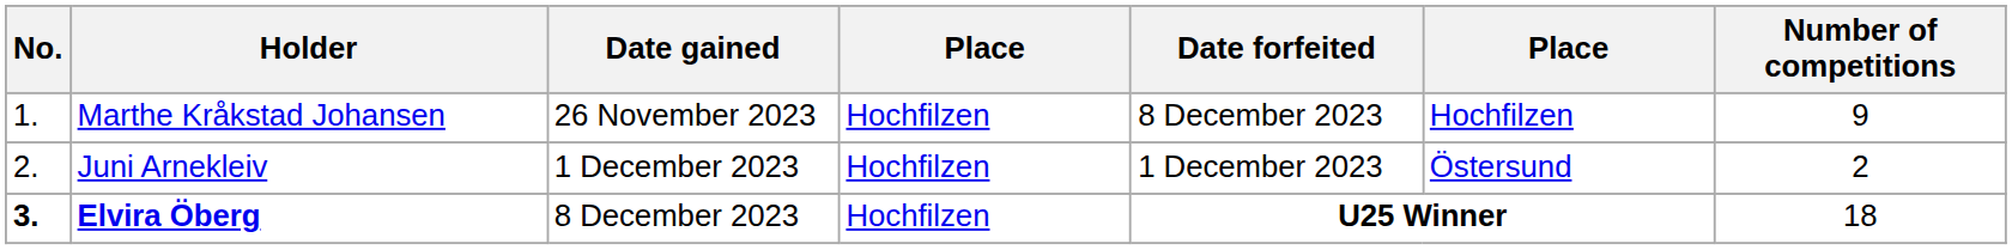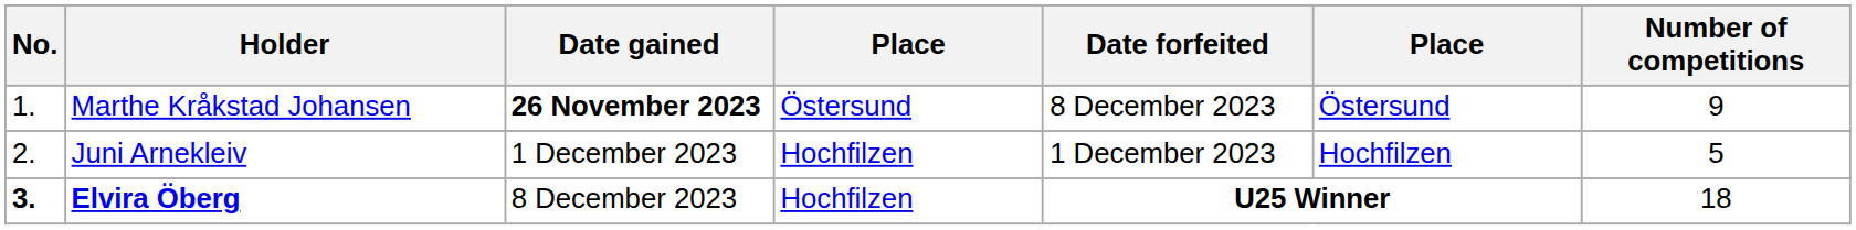 <table class="wikitable plainrowheaders" style="background:#fff; font-size:86%; line-height:16px; border:grey solid 1px; border-collapse:collapse;">
 <tr>
 <th style="width:1em;">No.</th>
 <th style="width:15em;">Holder </th>
 <th style="width:9em;">Date gained</th>
 <th style="width:9em;">Place</th>
 <th style="width:9em;">Date forfeited</th>
 <th style="width:9em;">Place</th>
 <th style="width:9em;">Number of competitions</th>
 </tr>
 <tr>
 <td>1.</td>
 <td> <a href='#'>Marthe Kråkstad Johansen</a></td>
-<td>26 November 2023</td>
-<td> <a href='#'>Hochfilzen</a></td>
+<td><strong>26 November 2023</strong></td>
+<td> <a href='#'>Östersund</a></td>
 <td>8 December 2023</td>
-<td> <a href='#'>Hochfilzen</a></td>
+<td> <a href='#'>Östersund</a></td>
 <td align=center>9</td>
 </tr>
 <tr>
 <td>2.</td>
 <td> <a href='#'>Juni Arnekleiv</a></td>
 <td>1 December 2023</td>
 <td> <a href='#'>Hochfilzen</a></td>
 <td>1 December 2023</td>
-<td> <a href='#'>Östersund</a></td>
-<td align=center>2</td>
+<td> <a href='#'>Hochfilzen</a></td>
+<td align=center>5</td>
 </tr>
 <tr>
 <td><strong>3.</strong></td>
 <td> <strong><a href='#'>Elvira Öberg</a></strong></td>
 <td>8 December 2023</td>
 <td> <a href='#'>Hochfilzen</a></td>
 <td align=center colspan=2><strong>U25 Winner</strong></td>
 <td align=center>18</td>
 </tr>
 </table>
